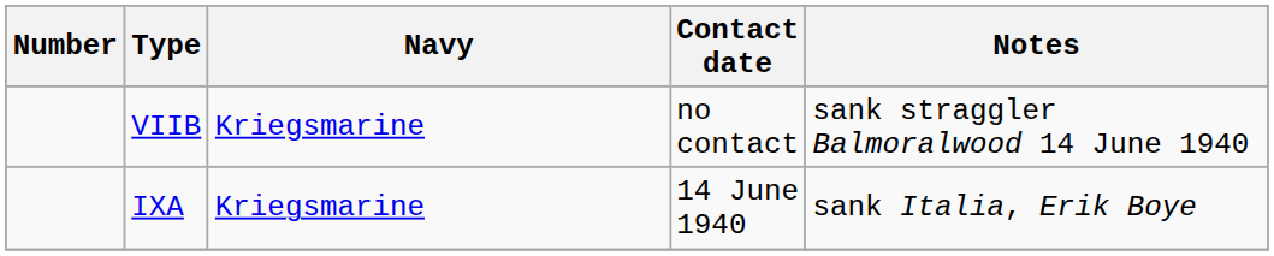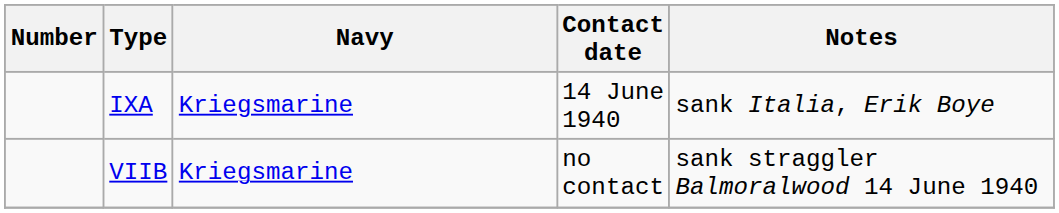 <table class="wikitable sortable">
 <tr>
 <th width="25px">Number</th>
 <th width="25px">Type</th>
 <th width="200px">Navy</th>
 <th width="25px">Contact date</th>
 <th width="200px">Notes</th>
 </tr>
 <tr>
 <td></td>
+<td><a href='#'>IXA</a></td>
+<td><a href='#'>Kriegsmarine</a></td>
+<td>14 June 1940</td>
+<td>sank <em>Italia</em>, <em>Erik Boye</em></td>
+</tr>
+<tr>
+<td></td>
 <td><a href='#'>VIIB</a></td>
 <td><a href='#'>Kriegsmarine</a></td>
 <td>no contact</td>
 <td>sank straggler <em>Balmoralwood</em> 14 June 1940</td>
 </tr>
 <tr>
-<td></td>
-<td><a href='#'>IXA</a></td>
-<td><a href='#'>Kriegsmarine</a></td>
-<td>14 June 1940</td>
-<td>sank <em>Italia</em>, <em>Erik Boye</em></td>
-</tr>
-<tr>
 </tr>
 </table>
